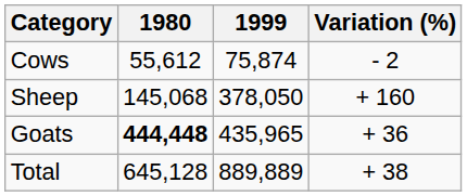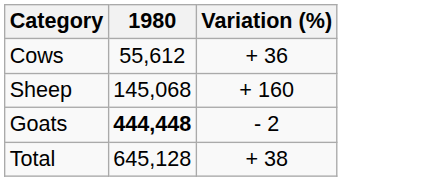 <table class="wikitable">
 <tr>
 <th>Category</th>
 <th>1980</th>
-<th>1999</th>
 <th>Variation (%)</th>
 </tr>
 <tr>
 <td>Cows</td>
 <td align="center">55,612</td>
-<td align="center">75,874</td>
-<td align="center">- 2</td>
+<td align="center">+ 36</td>
 </tr>
 <tr>
 <td>Sheep</td>
 <td align="center">145,068</td>
-<td align="center">378,050</td>
 <td align="center">+ 160</td>
 </tr>
 <tr>
 <td>Goats</td>
 <td align="center"><strong>444,448</strong></td>
-<td align="center">435,965</td>
-<td align="center">+ 36</td>
+<td align="center">- 2</td>
 </tr>
 <tr>
 <td>Total</td>
 <td align="center">645,128</td>
-<td align="center">889,889</td>
 <td align="center">+ 38</td>
 </tr>
 </table>
